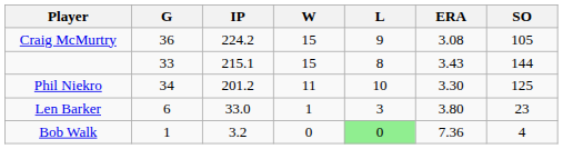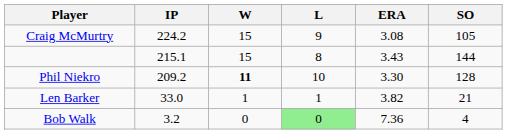 <table class="wikitable sortable">
 <tr>
 <th bgcolor="#DDDDFF" width="16%">Player</th>
-<th bgcolor="#DDDDFF" width="9%">G</th>
 <th bgcolor="#DDDDFF" width="9%">IP</th>
 <th bgcolor="#DDDDFF" width="9%">W</th>
 <th bgcolor="#DDDDFF" width="9%">L</th>
 <th bgcolor="#DDDDFF" width="9%">ERA</th>
 <th bgcolor="#DDDDFF" width="9%">SO</th>
 </tr>
 <tr align="center">
 <td><a href='#'>Craig McMurtry</a></td>
-<td>36</td>
 <td>224.2</td>
 <td>15</td>
 <td>9</td>
 <td>3.08</td>
 <td>105</td>
 </tr>
 <tr align="center">
 <td></td>
-<td>33</td>
 <td>215.1</td>
 <td>15</td>
 <td>8</td>
 <td>3.43</td>
 <td>144</td>
 </tr>
 <tr align="center">
 <td><a href='#'>Phil Niekro</a></td>
-<td>34</td>
-<td>201.2</td>
-<td>11</td>
+<td>209.2</td>
+<td><strong>11</strong></td>
 <td>10</td>
 <td>3.30</td>
-<td>125</td>
+<td>128</td>
 </tr>
 <tr align="center">
 <td><a href='#'>Len Barker</a></td>
-<td>6</td>
 <td>33.0</td>
 <td>1</td>
-<td>3</td>
-<td>3.80</td>
-<td>23</td>
+<td>1</td>
+<td>3.82</td>
+<td>21</td>
 </tr>
 <tr align="center">
 <td><a href='#'>Bob Walk</a></td>
-<td>1</td>
 <td>3.2</td>
 <td>0</td>
 <td style="background: lightgreen;">0</td>
 <td>7.36</td>
 <td>4</td>
 </tr>
 </table>
